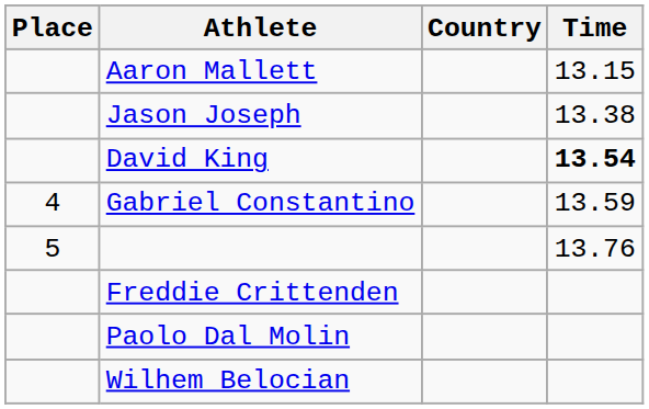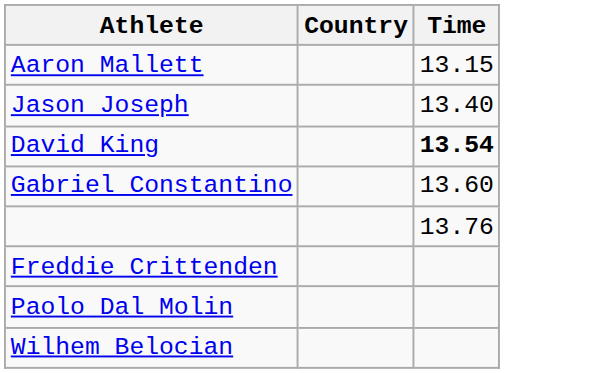 <table class="wikitable mw-datatable sortable">
 <tr>
-<th>Place</th>
 <th>Athlete</th>
 <th>Country</th>
 <th>Time</th>
 </tr>
 <tr>
-<td align=center></td>
 <td><a href='#'>Aaron Mallett</a></td>
 <td></td>
 <td>13.15 </td>
 </tr>
 <tr>
-<td align=center></td>
 <td><a href='#'>Jason Joseph</a></td>
 <td></td>
-<td>13.38</td>
+<td>13.40</td>
 </tr>
 <tr>
-<td align=center></td>
 <td><a href='#'>David King</a></td>
 <td></td>
 <td><strong>13.54</strong></td>
 </tr>
 <tr>
-<td align=center>4</td>
 <td><a href='#'>Gabriel Constantino</a></td>
 <td></td>
-<td>13.59</td>
+<td>13.60</td>
 </tr>
 <tr>
-<td align=center>5</td>
 <td></td>
 <td></td>
 <td>13.76</td>
 </tr>
 <tr>
-<td align=center></td>
 <td><a href='#'>Freddie Crittenden</a></td>
 <td></td>
 <td></td>
 </tr>
 <tr>
-<td align=center></td>
 <td><a href='#'>Paolo Dal Molin</a></td>
 <td></td>
 <td></td>
 </tr>
 <tr>
-<td align=center></td>
 <td><a href='#'>Wilhem Belocian</a></td>
 <td></td>
 <td></td>
 </tr>
 </table>
